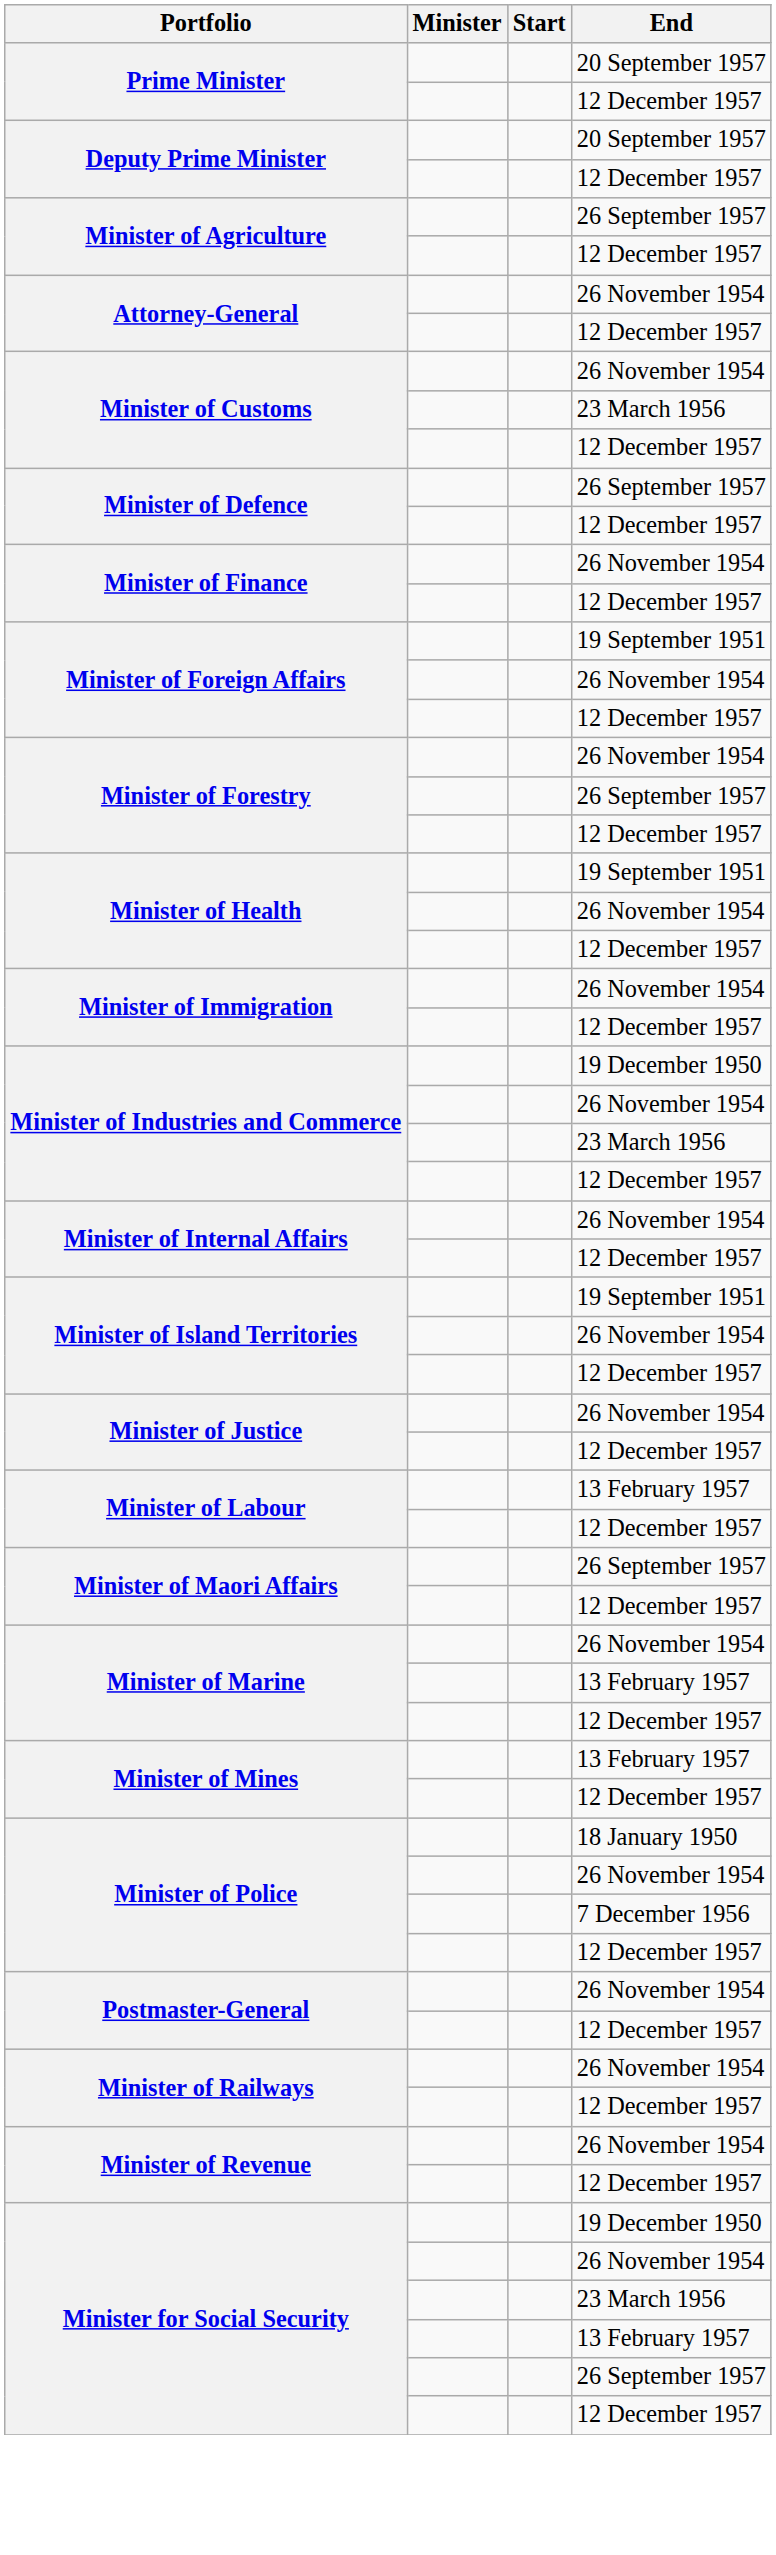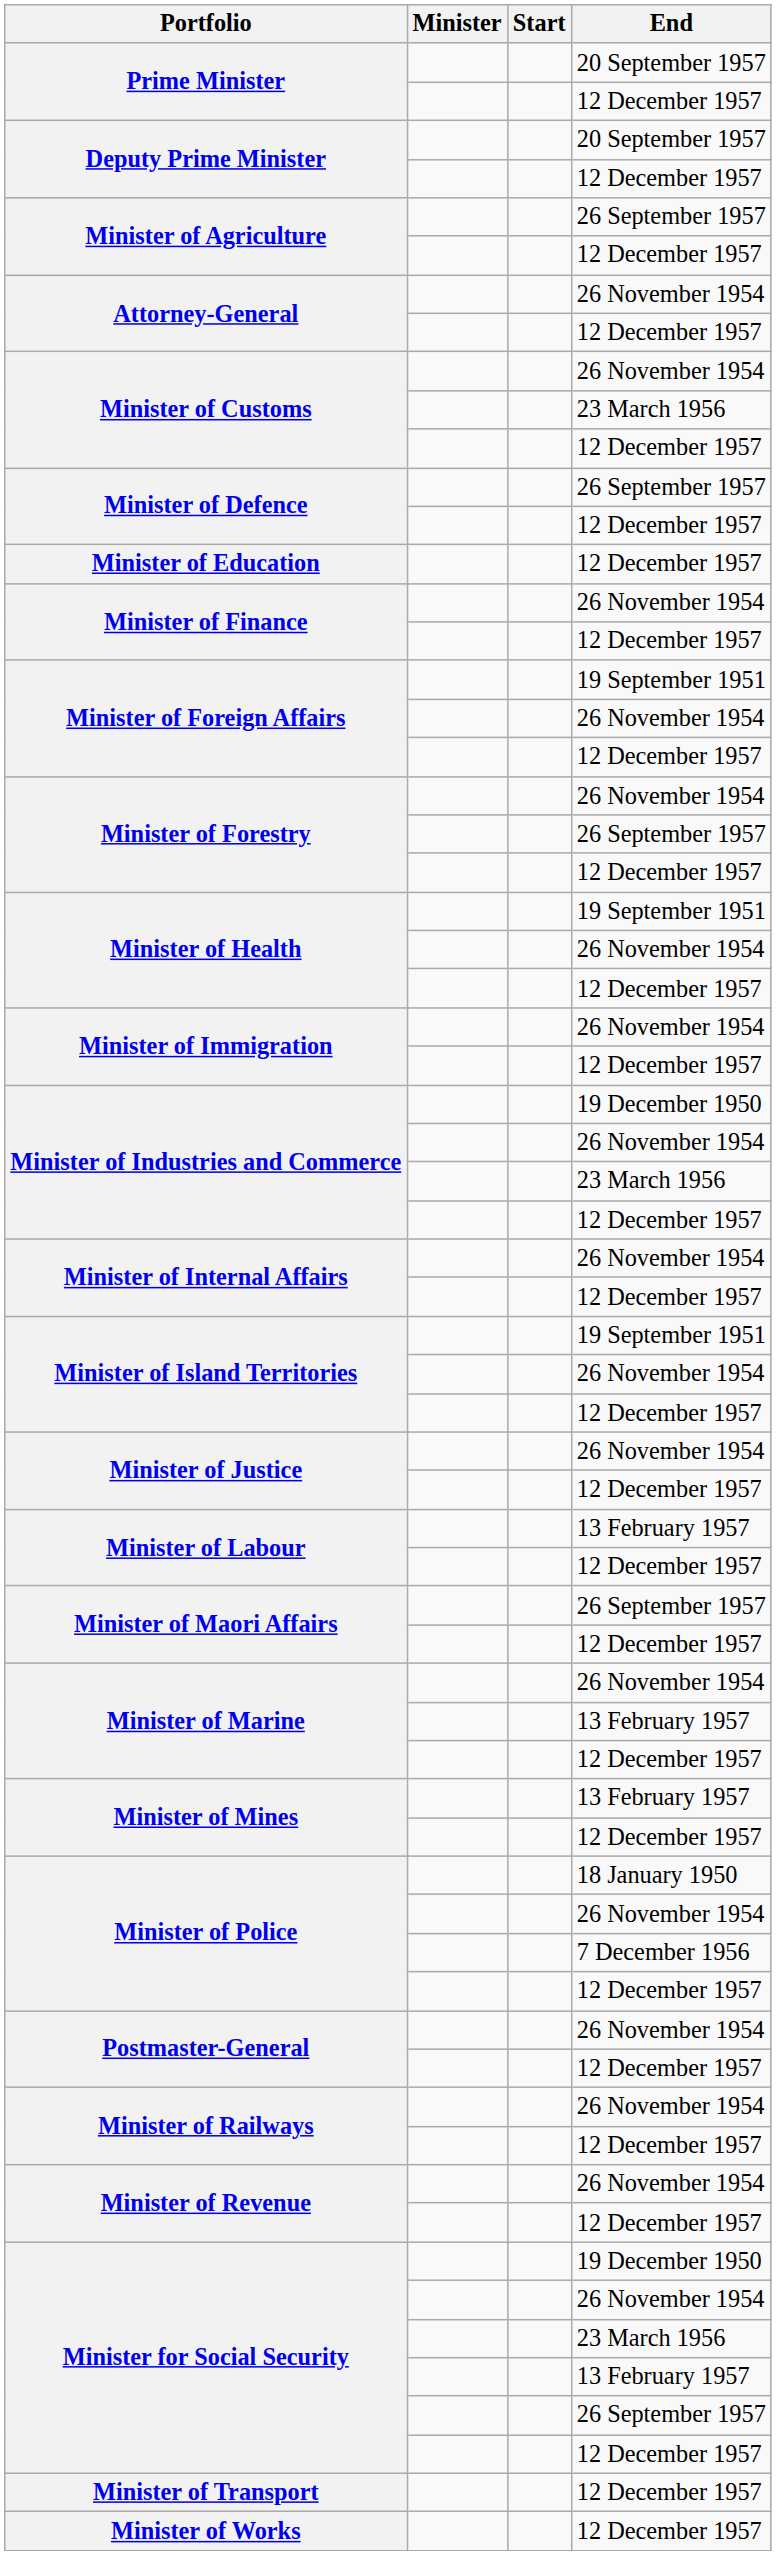 <table class="sortable wikitable">
 <tr>
 <th scope="col">Portfolio</th>
 <th scope="col">Minister</th>
 <th scope="col">Start</th>
 <th scope="col">End</th>
 </tr>
 <tr>
 <th rowspan="2" scope="row"><a href='#'>Prime Minister</a></th>
 <td></td>
 <td></td>
 <td>20 September 1957</td>
 </tr>
 <tr>
 <td></td>
 <td></td>
 <td>12 December 1957</td>
 </tr>
 <tr>
 <th rowspan="2" scope="row"><a href='#'>Deputy Prime Minister</a></th>
 <td></td>
 <td></td>
 <td>20 September 1957</td>
 </tr>
 <tr>
 <td></td>
 <td></td>
 <td>12 December 1957</td>
 </tr>
 <tr>
 <th rowspan="2" scope="row"><a href='#'>Minister of Agriculture</a></th>
 <td></td>
 <td></td>
 <td>26 September 1957</td>
 </tr>
 <tr>
 <td></td>
 <td></td>
 <td>12 December 1957</td>
 </tr>
 <tr>
 <th rowspan="2" scope="row"><a href='#'>Attorney-General</a></th>
 <td></td>
 <td></td>
 <td>26 November 1954</td>
 </tr>
 <tr>
 <td></td>
 <td></td>
 <td>12 December 1957</td>
 </tr>
 <tr>
 <th rowspan="3" scope="row"><a href='#'>Minister of Customs</a></th>
 <td></td>
 <td></td>
 <td>26 November 1954</td>
 </tr>
 <tr>
 <td></td>
 <td></td>
 <td>23 March 1956</td>
 </tr>
 <tr>
 <td></td>
 <td></td>
 <td>12 December 1957</td>
 </tr>
 <tr>
 <th rowspan="2" scope="row"><a href='#'>Minister of Defence</a></th>
 <td></td>
 <td></td>
 <td>26 September 1957</td>
 </tr>
 <tr>
+<td></td>
+<td></td>
+<td>12 December 1957</td>
+</tr>
+<tr>
+<th scope="row"><a href='#'>Minister of Education</a></th>
 <td></td>
 <td></td>
 <td>12 December 1957</td>
 </tr>
 <tr>
 <th rowspan="2" scope="row"><a href='#'>Minister of Finance</a></th>
 <td></td>
 <td></td>
 <td>26 November 1954</td>
 </tr>
 <tr>
 <td></td>
 <td></td>
 <td>12 December 1957</td>
 </tr>
 <tr>
 <th rowspan="3" scope="row"><a href='#'>Minister of Foreign Affairs</a></th>
 <td></td>
 <td></td>
 <td>19 September 1951</td>
 </tr>
 <tr>
 <td></td>
 <td></td>
 <td>26 November 1954</td>
 </tr>
 <tr>
 <td></td>
 <td></td>
 <td>12 December 1957</td>
 </tr>
 <tr>
 <th rowspan="3" scope="row"><a href='#'>Minister of Forestry</a></th>
 <td></td>
 <td></td>
 <td>26 November 1954</td>
 </tr>
 <tr>
 <td></td>
 <td></td>
 <td>26 September 1957</td>
 </tr>
 <tr>
 <td></td>
 <td></td>
 <td>12 December 1957</td>
 </tr>
 <tr>
 <th rowspan="3" scope="row"><a href='#'>Minister of Health</a></th>
 <td></td>
 <td></td>
 <td>19 September 1951</td>
 </tr>
 <tr>
 <td></td>
 <td></td>
 <td>26 November 1954</td>
 </tr>
 <tr>
 <td></td>
 <td></td>
 <td>12 December 1957</td>
 </tr>
 <tr>
 <th rowspan="2" scope="row"><a href='#'>Minister of Immigration</a></th>
 <td></td>
 <td></td>
 <td>26 November 1954</td>
 </tr>
 <tr>
 <td></td>
 <td></td>
 <td>12 December 1957</td>
 </tr>
 <tr>
 <th rowspan="4" scope="row"><a href='#'>Minister of Industries and Commerce</a></th>
 <td></td>
 <td></td>
 <td>19 December 1950</td>
 </tr>
 <tr>
 <td></td>
 <td></td>
 <td>26 November 1954</td>
 </tr>
 <tr>
 <td></td>
 <td></td>
 <td>23 March 1956</td>
 </tr>
 <tr>
 <td></td>
 <td></td>
 <td>12 December 1957</td>
 </tr>
 <tr>
 <th rowspan="2" scope="row"><a href='#'>Minister of Internal Affairs</a></th>
 <td></td>
 <td></td>
 <td>26 November 1954</td>
 </tr>
 <tr>
 <td></td>
 <td></td>
 <td>12 December 1957</td>
 </tr>
 <tr>
 <th rowspan="3" scope="row"><a href='#'>Minister of Island Territories</a></th>
 <td></td>
 <td></td>
 <td>19 September 1951</td>
 </tr>
 <tr>
 <td></td>
 <td></td>
 <td>26 November 1954</td>
 </tr>
 <tr>
 <td></td>
 <td></td>
 <td>12 December 1957</td>
 </tr>
 <tr>
 <th rowspan="2" scope="row"><a href='#'>Minister of Justice</a></th>
 <td></td>
 <td></td>
 <td>26 November 1954</td>
 </tr>
 <tr>
 <td></td>
 <td></td>
 <td>12 December 1957</td>
 </tr>
 <tr>
 <th rowspan="2" scope="row"><a href='#'>Minister of Labour</a></th>
 <td></td>
 <td></td>
 <td>13 February 1957</td>
 </tr>
 <tr>
 <td></td>
 <td></td>
 <td>12 December 1957</td>
 </tr>
 <tr>
 <th rowspan="2" scope="row"><a href='#'>Minister of Maori Affairs</a></th>
 <td></td>
 <td></td>
 <td>26 September 1957</td>
 </tr>
 <tr>
 <td></td>
 <td></td>
 <td>12 December 1957</td>
 </tr>
 <tr>
 <th rowspan="3" scope="row"><a href='#'>Minister of Marine</a></th>
 <td></td>
 <td></td>
 <td>26 November 1954</td>
 </tr>
 <tr>
 <td></td>
 <td></td>
 <td>13 February 1957</td>
 </tr>
 <tr>
 <td></td>
 <td></td>
 <td>12 December 1957</td>
 </tr>
 <tr>
 <th rowspan="2" scope="row"><a href='#'>Minister of Mines</a></th>
 <td></td>
 <td></td>
 <td>13 February 1957</td>
 </tr>
 <tr>
 <td></td>
 <td></td>
 <td>12 December 1957</td>
 </tr>
 <tr>
 <th rowspan="4" scope="row"><a href='#'>Minister of Police</a></th>
 <td></td>
 <td></td>
 <td>18 January 1950</td>
 </tr>
 <tr>
 <td></td>
 <td></td>
 <td>26 November 1954</td>
 </tr>
 <tr>
 <td></td>
 <td></td>
 <td>7 December 1956</td>
 </tr>
 <tr>
 <td></td>
 <td></td>
 <td>12 December 1957</td>
 </tr>
 <tr>
 <th rowspan="2" scope="row"><a href='#'>Postmaster-General</a></th>
 <td></td>
 <td></td>
 <td>26 November 1954</td>
 </tr>
 <tr>
 <td></td>
 <td></td>
 <td>12 December 1957</td>
 </tr>
 <tr>
 <th rowspan="2" scope="row"><a href='#'>Minister of Railways</a></th>
 <td></td>
 <td></td>
 <td>26 November 1954</td>
 </tr>
 <tr>
 <td></td>
 <td></td>
 <td>12 December 1957</td>
 </tr>
 <tr>
 <th rowspan="2" scope="row"><a href='#'>Minister of Revenue</a></th>
 <td></td>
 <td></td>
 <td>26 November 1954</td>
 </tr>
 <tr>
 <td></td>
 <td></td>
 <td>12 December 1957</td>
 </tr>
 <tr>
 <th rowspan="6" scope="row"><a href='#'>Minister for Social Security</a></th>
 <td></td>
 <td></td>
 <td>19 December 1950</td>
 </tr>
 <tr>
 <td></td>
 <td></td>
 <td>26 November 1954</td>
 </tr>
 <tr>
 <td></td>
 <td></td>
 <td>23 March 1956</td>
 </tr>
 <tr>
 <td></td>
 <td></td>
 <td>13 February 1957</td>
 </tr>
 <tr>
 <td></td>
 <td></td>
 <td>26 September 1957</td>
 </tr>
 <tr>
 <td></td>
 <td></td>
 <td>12 December 1957</td>
 </tr>
 <tr>
+<th scope="row"><a href='#'>Minister of Transport</a></th>
+<td></td>
+<td></td>
+<td>12 December 1957</td>
+</tr>
+<tr>
+<th scope="row"><a href='#'>Minister of Works</a></th>
+<td></td>
+<td></td>
+<td>12 December 1957</td>
+</tr>
+<tr>
 </tr>
 </table>
